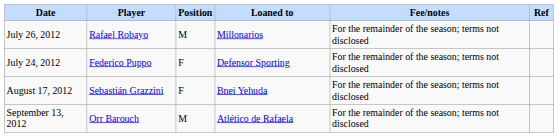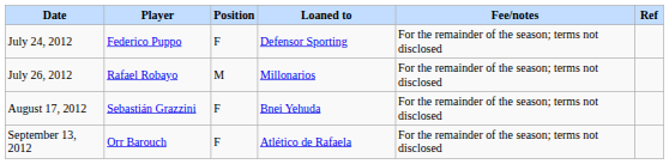 <table class="wikitable" style="text-align:left; font-size:95%;">
 <tr>
 <th style="background:#c2ddff; width:120px;">Date</th>
 <th style="background:#c2ddff; width:130px;">Player</th>
 <th style="background:#c2ddff; width:50px;">Position</th>
 <th style="background:#c2ddff; width:170px;">Loaned to</th>
 <th style="background:#c2ddff; width:300px;">Fee/notes</th>
 <th style="background:#c2ddff; width:30px;">Ref</th>
 </tr>
 <tr>
+<td>July 24, 2012</td>
+<td> <a href='#'>Federico Puppo</a></td>
+<td>F</td>
+<td> <a href='#'>Defensor Sporting</a></td>
+<td>For the remainder of the season; terms not disclosed</td>
+<td></td>
+</tr>
+<tr>
 <td>July 26, 2012</td>
 <td> <a href='#'>Rafael Robayo</a></td>
 <td>M</td>
 <td> <a href='#'>Millonarios</a></td>
-<td>For the remainder of the season; terms not disclosed</td>
-<td></td>
-</tr>
-<tr>
-<td>July 24, 2012</td>
-<td> <a href='#'>Federico Puppo</a></td>
-<td>F</td>
-<td> <a href='#'>Defensor Sporting</a></td>
 <td>For the remainder of the season; terms not disclosed</td>
 <td></td>
 </tr>
 <tr>
 <td>August 17, 2012</td>
 <td> <a href='#'>Sebastián Grazzini</a></td>
 <td>F</td>
 <td> <a href='#'>Bnei Yehuda</a></td>
 <td>For the remainder of the season; terms not disclosed</td>
 <td></td>
 </tr>
 <tr>
 <td>September 13, 2012</td>
 <td> <a href='#'>Orr Barouch</a></td>
-<td>M</td>
+<td>F</td>
 <td> <a href='#'>Atlético de Rafaela</a></td>
 <td>For the remainder of the season; terms not disclosed</td>
 <td></td>
 </tr>
 </table>
